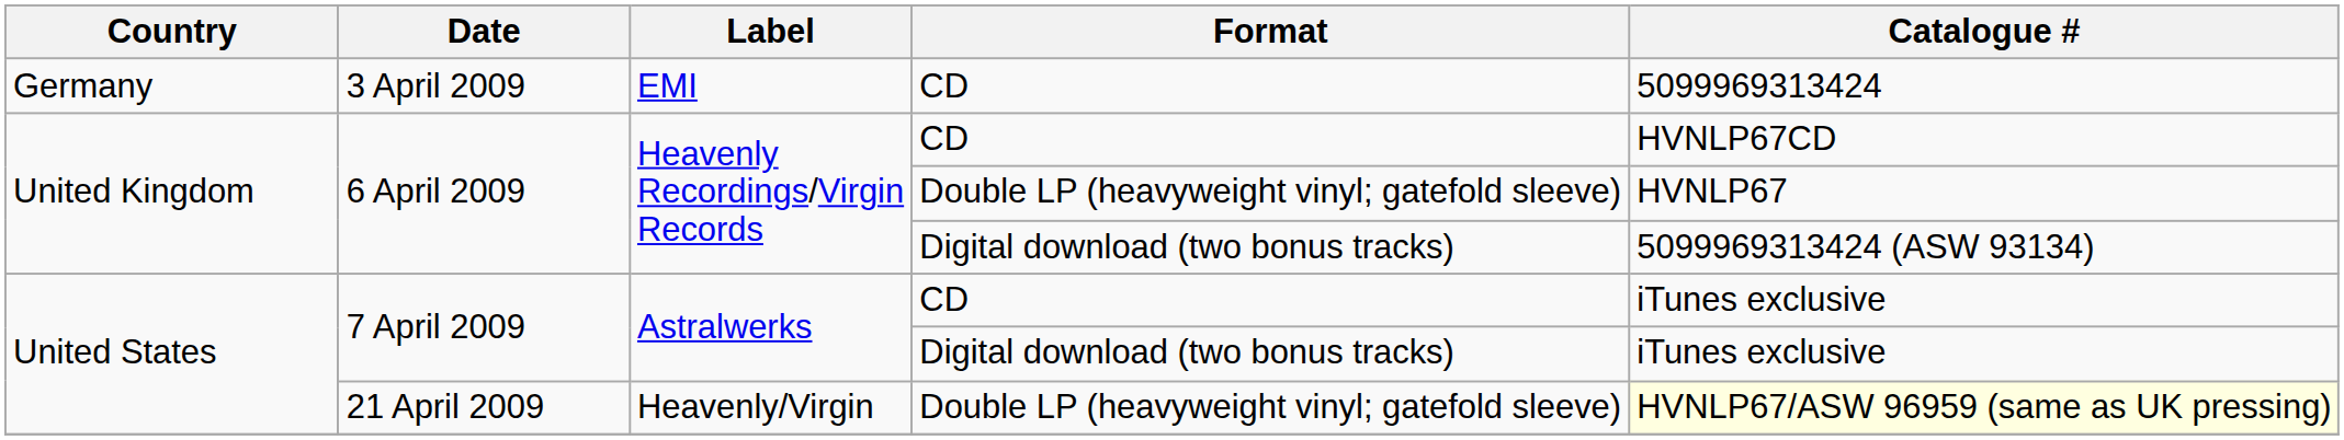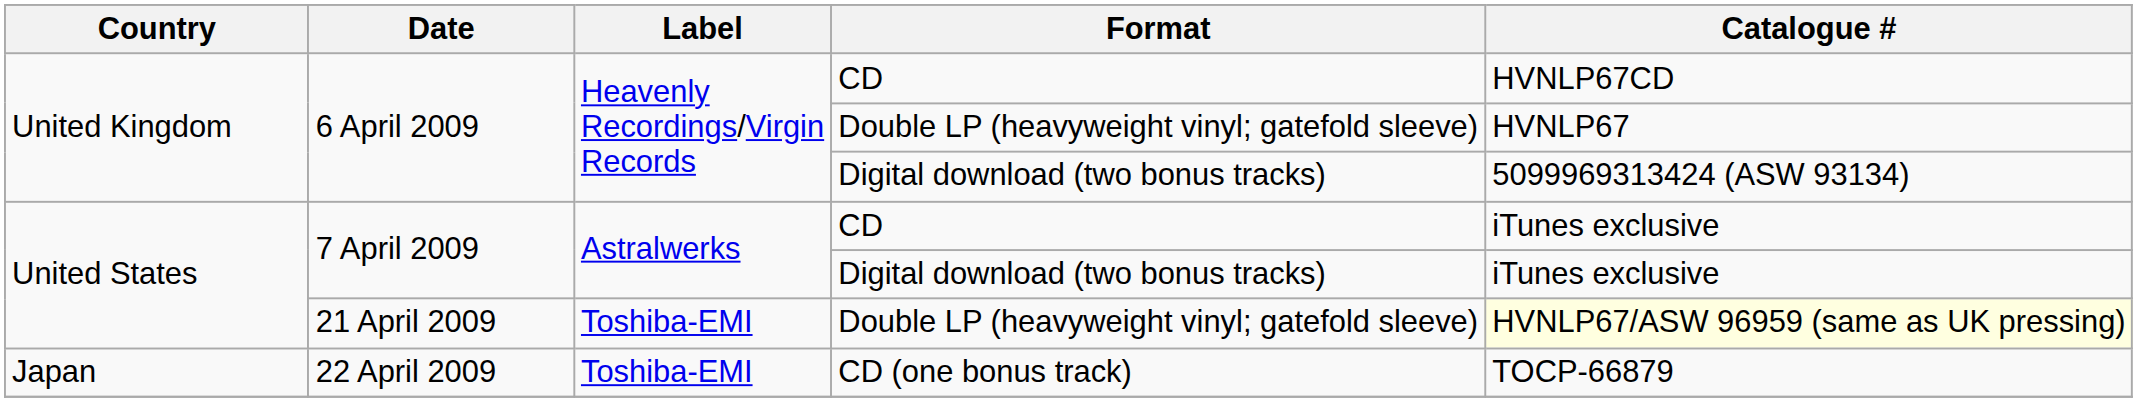 <table class="wikitable">
 <tr>
 <th width="150px">Country</th>
 <th width="130px">Date</th>
 <th width="120px">Label</th>
 <th>Format</th>
 <th>Catalogue #</th>
-</tr>
-<tr>
-<td>Germany</td>
-<td>3 April 2009</td>
-<td><a href='#'>EMI</a></td>
-<td>CD</td>
-<td>5099969313424</td>
 </tr>
 <tr>
 <td rowspan="3">United Kingdom</td>
 <td rowspan="3">6 April 2009</td>
 <td rowspan="3"><a href='#'>Heavenly Recordings</a>/<a href='#'>Virgin Records</a></td>
 <td>CD</td>
 <td>HVNLP67CD</td>
 </tr>
 <tr>
 <td>Double LP (heavyweight vinyl; gatefold sleeve)</td>
 <td>HVNLP67</td>
 </tr>
 <tr>
 <td>Digital download (two bonus tracks)</td>
 <td>5099969313424 (ASW 93134)</td>
 </tr>
 <tr>
 <td rowspan="3">United States</td>
 <td rowspan="2">7 April 2009</td>
 <td rowspan="2"><a href='#'>Astralwerks</a></td>
 <td>CD</td>
 <td>iTunes exclusive</td>
 </tr>
 <tr>
 <td>Digital download (two bonus tracks)</td>
 <td>iTunes exclusive</td>
 </tr>
 <tr>
 <td>21 April 2009</td>
-<td>Heavenly/Virgin</td>
+<td><a href='#'>Toshiba-EMI</a></td>
 <td>Double LP (heavyweight vinyl; gatefold sleeve)</td>
 <td style="background: lightyellow;">HVNLP67/ASW 96959 (same as UK pressing)</td>
 </tr>
 <tr>
+<td>Japan</td>
+<td>22 April 2009</td>
+<td><a href='#'>Toshiba-EMI</a></td>
+<td>CD (one bonus track)</td>
+<td>TOCP-66879</td>
+</tr>
+<tr>
 </tr>
 </table>
